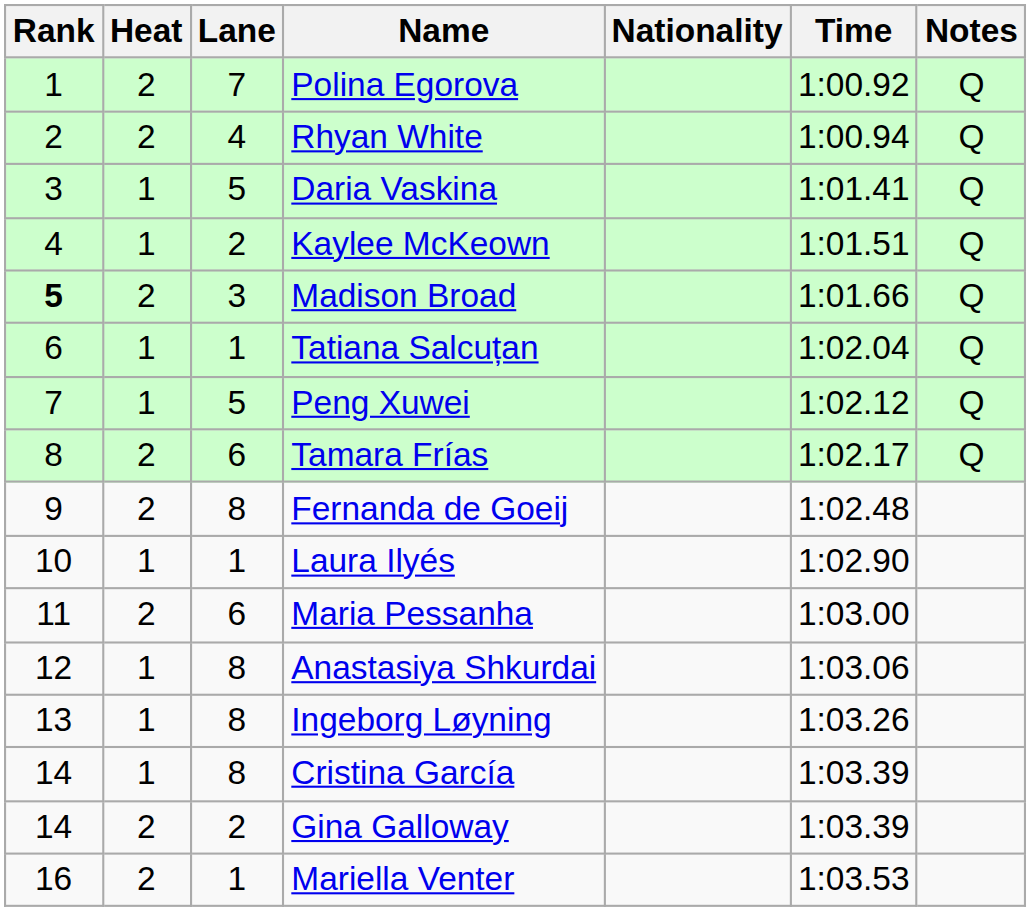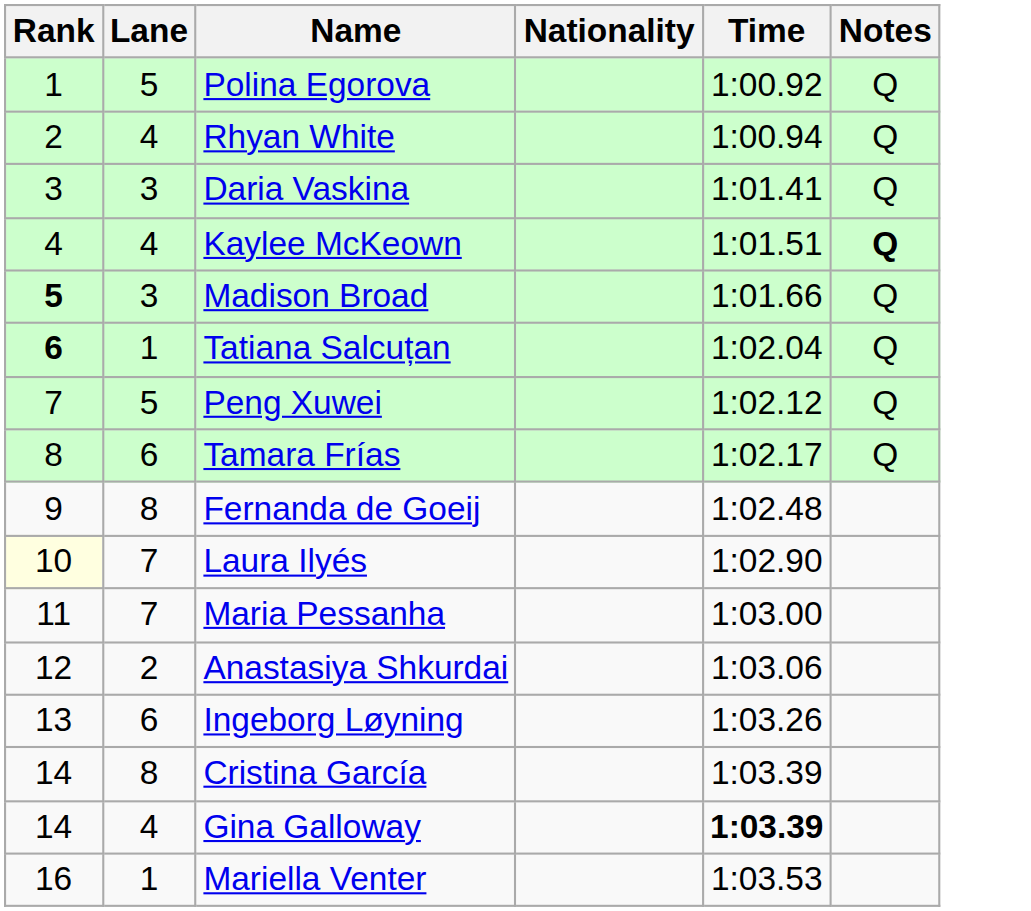 <table class="wikitable sortable" style="text-align:center">
 <tr>
 <th>Rank</th>
-<th>Heat</th>
 <th>Lane</th>
 <th>Name</th>
 <th>Nationality</th>
 <th>Time</th>
 <th>Notes</th>
 </tr>
 <tr bgcolor=ccffcc>
 <td>1</td>
-<td>2</td>
-<td>7</td>
+<td>5</td>
 <td align=left><a href='#'>Polina Egorova</a></td>
 <td align=left></td>
 <td>1:00.92</td>
 <td>Q</td>
 </tr>
 <tr bgcolor=ccffcc>
-<td>2</td>
 <td>2</td>
 <td>4</td>
 <td align=left><a href='#'>Rhyan White</a></td>
 <td align=left></td>
 <td>1:00.94</td>
 <td>Q</td>
 </tr>
 <tr bgcolor=ccffcc>
 <td>3</td>
-<td>1</td>
-<td>5</td>
+<td>3</td>
 <td align="left"><a href='#'>Daria Vaskina</a></td>
 <td align=left></td>
 <td>1:01.41</td>
 <td>Q</td>
 </tr>
 <tr bgcolor=ccffcc>
 <td>4</td>
-<td>1</td>
-<td>2</td>
+<td>4</td>
 <td align=left><a href='#'>Kaylee McKeown</a></td>
 <td align=left></td>
 <td>1:01.51</td>
-<td>Q</td>
+<td><strong>Q</strong></td>
 </tr>
 <tr bgcolor=ccffcc>
 <td><strong>5</strong></td>
-<td>2</td>
 <td>3</td>
 <td align=left><a href='#'>Madison Broad</a></td>
 <td align=left></td>
 <td>1:01.66</td>
 <td>Q</td>
 </tr>
 <tr bgcolor=ccffcc>
-<td>6</td>
-<td>1</td>
+<td><strong>6</strong></td>
 <td>1</td>
 <td align=left><a href='#'>Tatiana Salcuțan</a></td>
 <td align=left></td>
 <td>1:02.04</td>
 <td>Q</td>
 </tr>
 <tr bgcolor=ccffcc>
 <td>7</td>
-<td>1</td>
 <td>5</td>
 <td align=left><a href='#'>Peng Xuwei</a></td>
 <td align=left></td>
 <td>1:02.12</td>
 <td>Q</td>
 </tr>
 <tr bgcolor=ccffcc>
 <td>8</td>
-<td>2</td>
 <td>6</td>
 <td align="left"><a href='#'>Tamara Frías</a></td>
 <td align=left></td>
 <td>1:02.17</td>
 <td>Q</td>
 </tr>
 <tr>
 <td>9</td>
-<td>2</td>
 <td>8</td>
 <td align="left"><a href='#'>Fernanda de Goeij</a></td>
 <td align=left></td>
 <td>1:02.48</td>
 <td></td>
 </tr>
 <tr>
-<td>10</td>
-<td>1</td>
-<td>1</td>
+<td style="background: lightyellow;">10</td>
+<td>7</td>
 <td align="left"><a href='#'>Laura Ilyés</a></td>
 <td align=left></td>
 <td>1:02.90</td>
 <td></td>
 </tr>
 <tr>
 <td>11</td>
-<td>2</td>
-<td>6</td>
+<td>7</td>
 <td align="left"><a href='#'>Maria Pessanha</a></td>
 <td align=left></td>
 <td>1:03.00</td>
 <td></td>
 </tr>
 <tr>
 <td>12</td>
-<td>1</td>
-<td>8</td>
+<td>2</td>
 <td align="left"><a href='#'>Anastasiya Shkurdai</a></td>
 <td align=left></td>
 <td>1:03.06</td>
 <td></td>
 </tr>
 <tr>
 <td>13</td>
-<td>1</td>
-<td>8</td>
+<td>6</td>
 <td align=left><a href='#'>Ingeborg Løyning</a></td>
 <td align=left></td>
 <td>1:03.26</td>
 <td></td>
 </tr>
 <tr>
 <td>14</td>
-<td>1</td>
 <td>8</td>
 <td align=left><a href='#'>Cristina García</a></td>
 <td align=left></td>
 <td>1:03.39</td>
 <td></td>
 </tr>
 <tr>
 <td>14</td>
-<td>2</td>
-<td>2</td>
+<td>4</td>
 <td align=left><a href='#'>Gina Galloway</a></td>
 <td align=left></td>
-<td>1:03.39</td>
+<td><strong>1:03.39</strong></td>
 <td></td>
 </tr>
 <tr>
 <td>16</td>
-<td>2</td>
 <td>1</td>
 <td align="left"><a href='#'>Mariella Venter</a></td>
 <td align=left></td>
 <td>1:03.53</td>
 <td></td>
 </tr>
 </table>
